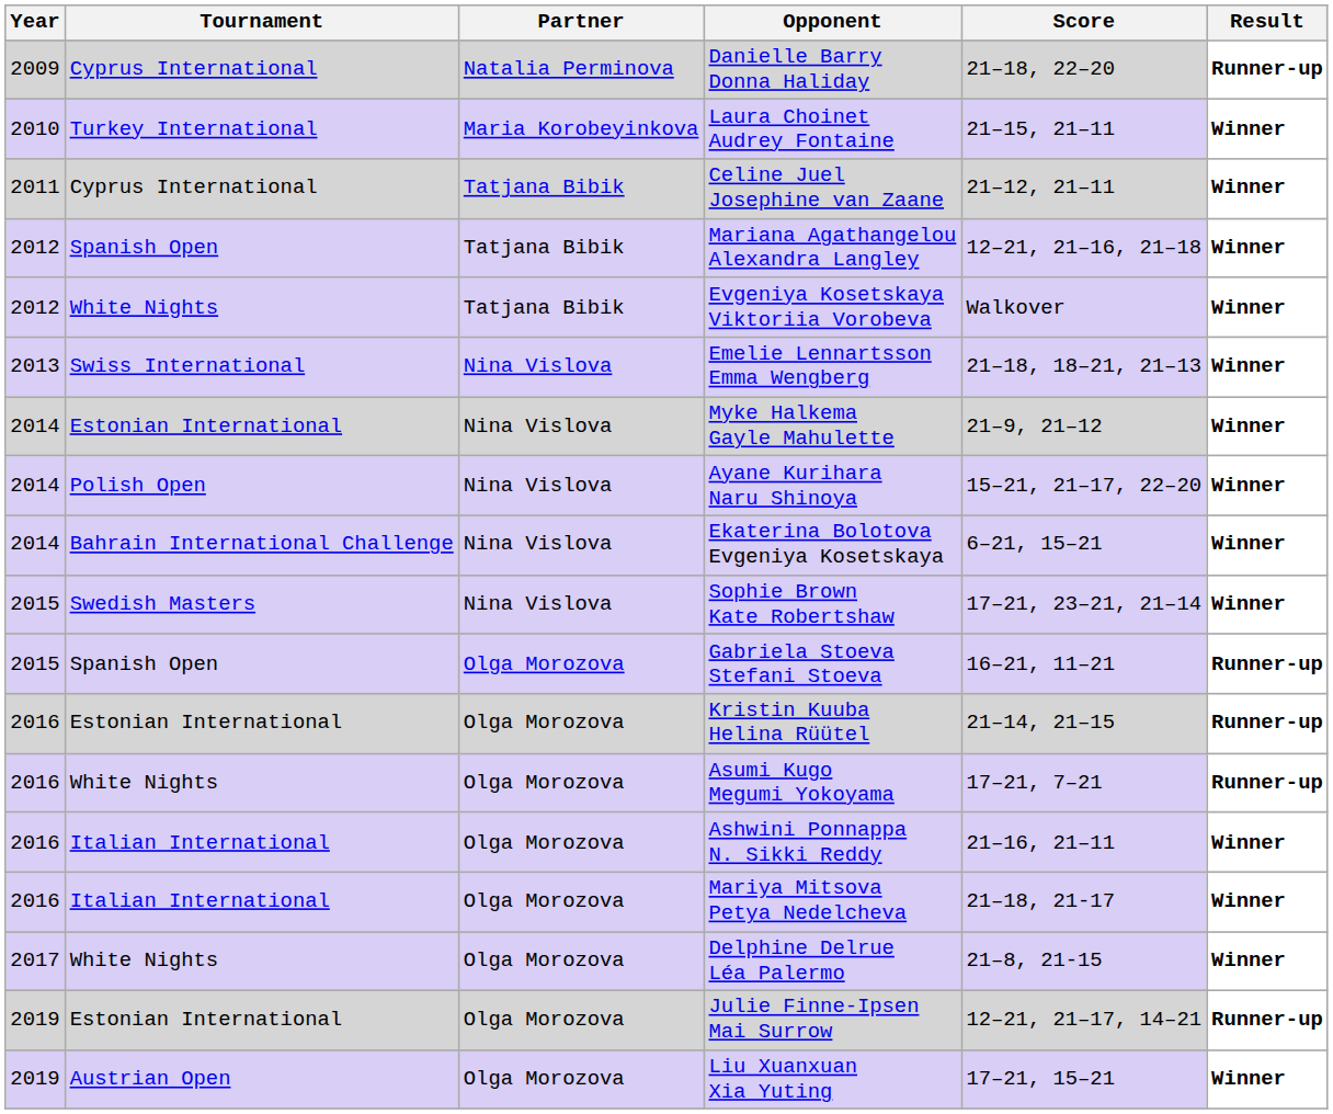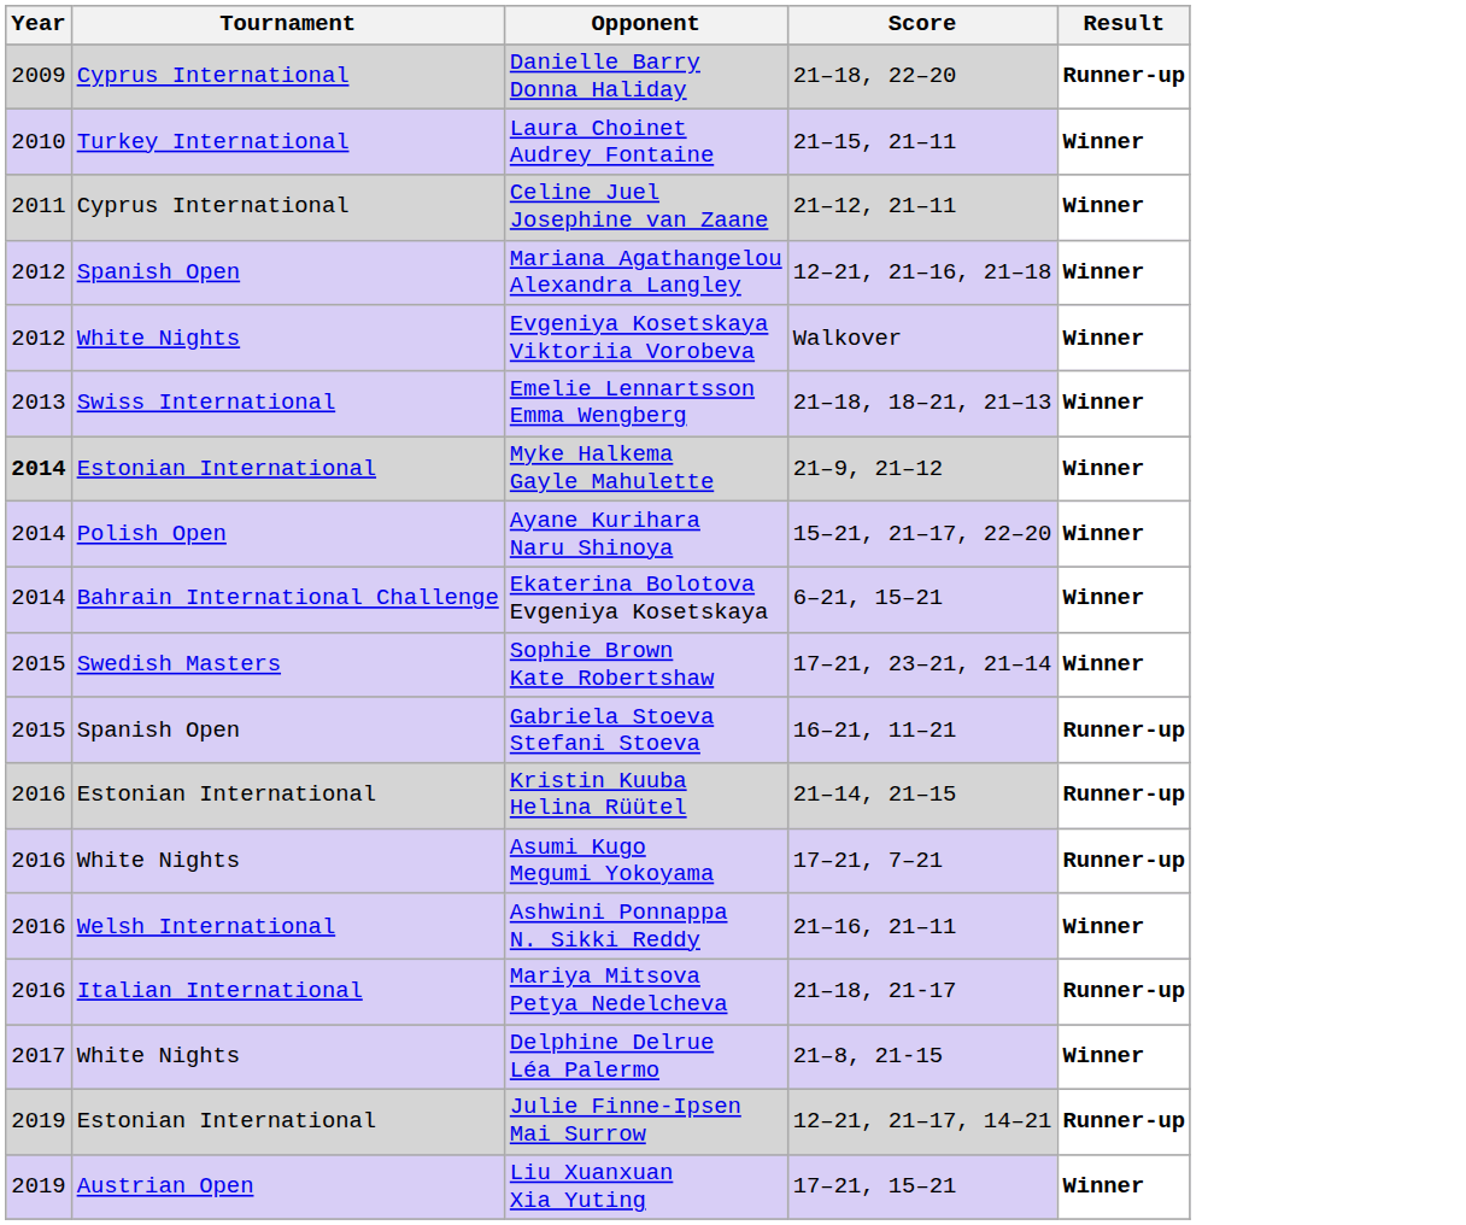 <table class="sortable wikitable" style="font-size: 90%;">
 <tr>
 <th>Year</th>
 <th>Tournament</th>
-<th>Partner</th>
 <th>Opponent</th>
 <th>Score</th>
 <th>Result</th>
 </tr>
 <tr style="background:#D5D5D5">
 <td align="center">2009</td>
 <td align="left"><a href='#'>Cyprus International</a></td>
-<td align="left"> <a href='#'>Natalia Perminova</a></td>
 <td align="left"> <a href='#'>Danielle Barry</a><br> <a href='#'>Donna Haliday</a></td>
 <td align="left">21–18, 22–20</td>
 <td style="text-align:left; background:white"> <strong>Runner-up</strong></td>
 </tr>
 <tr style="background:#D8CEF6">
 <td align="center">2010</td>
 <td align="left"><a href='#'>Turkey International</a></td>
-<td align="left"> <a href='#'>Maria Korobeyinkova</a></td>
 <td align="left"> <a href='#'>Laura Choinet</a><br> <a href='#'>Audrey Fontaine</a></td>
 <td align="left">21–15, 21–11</td>
 <td style="text-align:left; background:white"> <strong>Winner</strong></td>
 </tr>
 <tr style="background:#D5D5D5">
 <td align="center">2011</td>
 <td align="left">Cyprus International</td>
-<td align="left"> <a href='#'>Tatjana Bibik</a></td>
 <td align="left"> <a href='#'>Celine Juel</a><br> <a href='#'>Josephine van Zaane</a></td>
 <td align="left">21–12, 21–11</td>
 <td style="text-align:left; background:white"> <strong>Winner</strong></td>
 </tr>
 <tr style="background:#D8CEF6">
 <td align="center">2012</td>
 <td align="left"><a href='#'>Spanish Open</a></td>
-<td align="left"> Tatjana Bibik</td>
 <td align="left"> <a href='#'>Mariana Agathangelou</a><br> <a href='#'>Alexandra Langley</a></td>
 <td align="left">12–21, 21–16, 21–18</td>
 <td style="text-align:left; background:white"> <strong>Winner</strong></td>
 </tr>
 <tr style="background:#D8CEF6">
 <td align="center">2012</td>
 <td align="left"><a href='#'>White Nights</a></td>
-<td align="left"> Tatjana Bibik</td>
 <td align="left"> <a href='#'>Evgeniya Kosetskaya</a><br> <a href='#'>Viktoriia Vorobeva</a></td>
 <td align="left">Walkover</td>
 <td style="text-align:left; background:white"> <strong>Winner</strong></td>
 </tr>
 <tr style="background:#D8CEF6">
 <td align="center">2013</td>
 <td align="left"><a href='#'>Swiss International</a></td>
-<td align="left"> <a href='#'>Nina Vislova</a></td>
 <td align="left"> <a href='#'>Emelie Lennartsson</a><br> <a href='#'>Emma Wengberg</a></td>
 <td align="left">21–18, 18–21, 21–13</td>
 <td style="text-align:left; background:white"> <strong>Winner</strong></td>
 </tr>
 <tr style="background:#D5D5D5">
-<td align="center">2014</td>
+<td align="center"><strong>2014</strong></td>
 <td align="left"><a href='#'>Estonian International</a></td>
-<td align="left"> Nina Vislova</td>
 <td align="left"> <a href='#'>Myke Halkema</a><br> <a href='#'>Gayle Mahulette</a></td>
 <td align="left">21–9, 21–12</td>
 <td style="text-align:left; background:white"> <strong>Winner</strong></td>
 </tr>
 <tr style="background:#D8CEF6">
 <td align="center">2014</td>
 <td align="left"><a href='#'>Polish Open</a></td>
-<td align="left"> Nina Vislova</td>
 <td align="left"> <a href='#'>Ayane Kurihara</a><br> <a href='#'>Naru Shinoya</a></td>
 <td align="left">15–21, 21–17, 22–20</td>
 <td style="text-align:left; background:white"> <strong>Winner</strong></td>
 </tr>
 <tr style="background:#D8CEF6">
 <td align="center">2014</td>
 <td align="left"><a href='#'>Bahrain International Challenge</a></td>
-<td align="left"> Nina Vislova</td>
 <td align="left"> <a href='#'>Ekaterina Bolotova</a><br> Evgeniya Kosetskaya</td>
 <td align="left">6–21, 15–21</td>
 <td style="text-align:left; background:white"> <strong>Winner</strong></td>
 </tr>
 <tr style="background:#D8CEF6">
 <td align="center">2015</td>
 <td align="left"><a href='#'>Swedish Masters</a></td>
-<td align="left"> Nina Vislova</td>
 <td align="left"> <a href='#'>Sophie Brown</a><br> <a href='#'>Kate Robertshaw</a></td>
 <td align="left">17–21, 23–21, 21–14</td>
 <td style="text-align:left; background:white"> <strong>Winner</strong></td>
 </tr>
 <tr style="background:#D8CEF6">
 <td align="center">2015</td>
 <td align="left">Spanish Open</td>
-<td align="left"> <a href='#'>Olga Morozova</a></td>
 <td align="left"> <a href='#'>Gabriela Stoeva</a><br> <a href='#'>Stefani Stoeva</a></td>
 <td align="left">16–21, 11–21</td>
 <td style="text-align:left; background:white"> <strong>Runner-up</strong></td>
 </tr>
 <tr style="background:#D5D5D5">
 <td align="center">2016</td>
 <td align="left">Estonian International</td>
-<td align="left"> Olga Morozova</td>
 <td align="left"> <a href='#'>Kristin Kuuba</a><br> <a href='#'>Helina Rüütel</a></td>
 <td align="left">21–14, 21–15</td>
 <td style="text-align:left; background:white"> <strong>Runner-up</strong></td>
 </tr>
 <tr style="background:#D8CEF6">
 <td align="center">2016</td>
 <td align="left">White Nights</td>
-<td align="left"> Olga Morozova</td>
 <td align="left"> <a href='#'>Asumi Kugo</a><br> <a href='#'>Megumi Yokoyama</a></td>
 <td align="left">17–21, 7–21</td>
 <td style="text-align:left; background:white"> <strong>Runner-up</strong></td>
 </tr>
 <tr style="background:#D8CEF6">
 <td align="center">2016</td>
-<td align="left"><a href='#'>Italian International</a></td>
-<td align="left"> Olga Morozova</td>
+<td align="left"><a href='#'>Welsh International</a></td>
 <td align="left"> <a href='#'>Ashwini Ponnappa</a><br> <a href='#'>N. Sikki Reddy</a></td>
 <td align="left">21–16, 21–11</td>
 <td style="text-align:left; background:white"> <strong>Winner</strong></td>
 </tr>
 <tr style="background:#D8CEF6">
 <td align="center">2016</td>
 <td align="left"><a href='#'>Italian International</a></td>
-<td align="left"> Olga Morozova</td>
 <td align="left"> <a href='#'>Mariya Mitsova</a><br> <a href='#'>Petya Nedelcheva</a></td>
 <td align="left">21–18, 21-17</td>
-<td style="text-align:left; background:white"> <strong>Winner</strong></td>
+<td style="text-align:left; background:white"> <strong>Runner-up</strong></td>
 </tr>
 <tr style="background:#D8CEF6">
 <td align="center">2017</td>
 <td align="left">White Nights</td>
-<td align="left"> Olga Morozova</td>
 <td align="left"> <a href='#'>Delphine Delrue</a><br> <a href='#'>Léa Palermo</a></td>
 <td align="left">21–8, 21-15</td>
 <td style="text-align:left; background:white"> <strong>Winner</strong></td>
 </tr>
 <tr style="background:#D5D5D5">
 <td align="center">2019</td>
 <td align="left">Estonian International</td>
-<td align="left"> Olga Morozova</td>
 <td align="left"> <a href='#'>Julie Finne-Ipsen</a><br> <a href='#'>Mai Surrow</a></td>
 <td align="left">12–21, 21–17, 14–21</td>
 <td style="text-align:left; background:white"> <strong>Runner-up</strong></td>
 </tr>
 <tr style="background:#D8CEF6">
 <td align="center">2019</td>
 <td align="left"><a href='#'>Austrian Open</a></td>
-<td align="left"> Olga Morozova</td>
 <td align="left"> <a href='#'>Liu Xuanxuan</a><br> <a href='#'>Xia Yuting</a></td>
 <td align="left">17–21, 15–21</td>
 <td style="text-align:left; background:white"> <strong>Winner</strong></td>
 </tr>
 </table>
